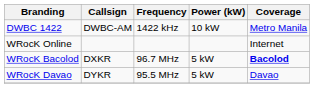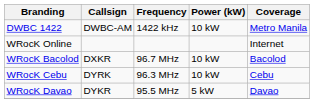 <table class="wikitable">
 <tr>
 <th>Branding</th>
 <th>Callsign</th>
 <th>Frequency</th>
 <th>Power (kW)</th>
 <th>Coverage</th>
 </tr>
 <tr>
 <td><a href='#'>DWBC 1422</a></td>
 <td>DWBC-AM</td>
 <td>1422 kHz</td>
 <td>10 kW</td>
 <td><a href='#'>Metro Manila</a></td>
 </tr>
 <tr>
 <td>WRocK Online</td>
 <td></td>
 <td></td>
 <td></td>
 <td>Internet</td>
 </tr>
 <tr>
 <td><a href='#'>WRocK Bacolod</a></td>
 <td>DXKR</td>
 <td>96.7 MHz</td>
-<td>5 kW</td>
-<td><strong><a href='#'>Bacolod</a></strong></td>
+<td>10 kW</td>
+<td><a href='#'>Bacolod</a></td>
+</tr>
+<tr>
+<td><a href='#'>WRocK Cebu</a></td>
+<td>DYRK</td>
+<td>96.3 MHz</td>
+<td>10 kW</td>
+<td><a href='#'>Cebu</a></td>
 </tr>
 <tr>
 <td><a href='#'>WRocK Davao</a></td>
 <td>DYKR</td>
 <td>95.5 MHz</td>
 <td>5 kW</td>
 <td><a href='#'>Davao</a></td>
 </tr>
 <tr>
 </tr>
 </table>
